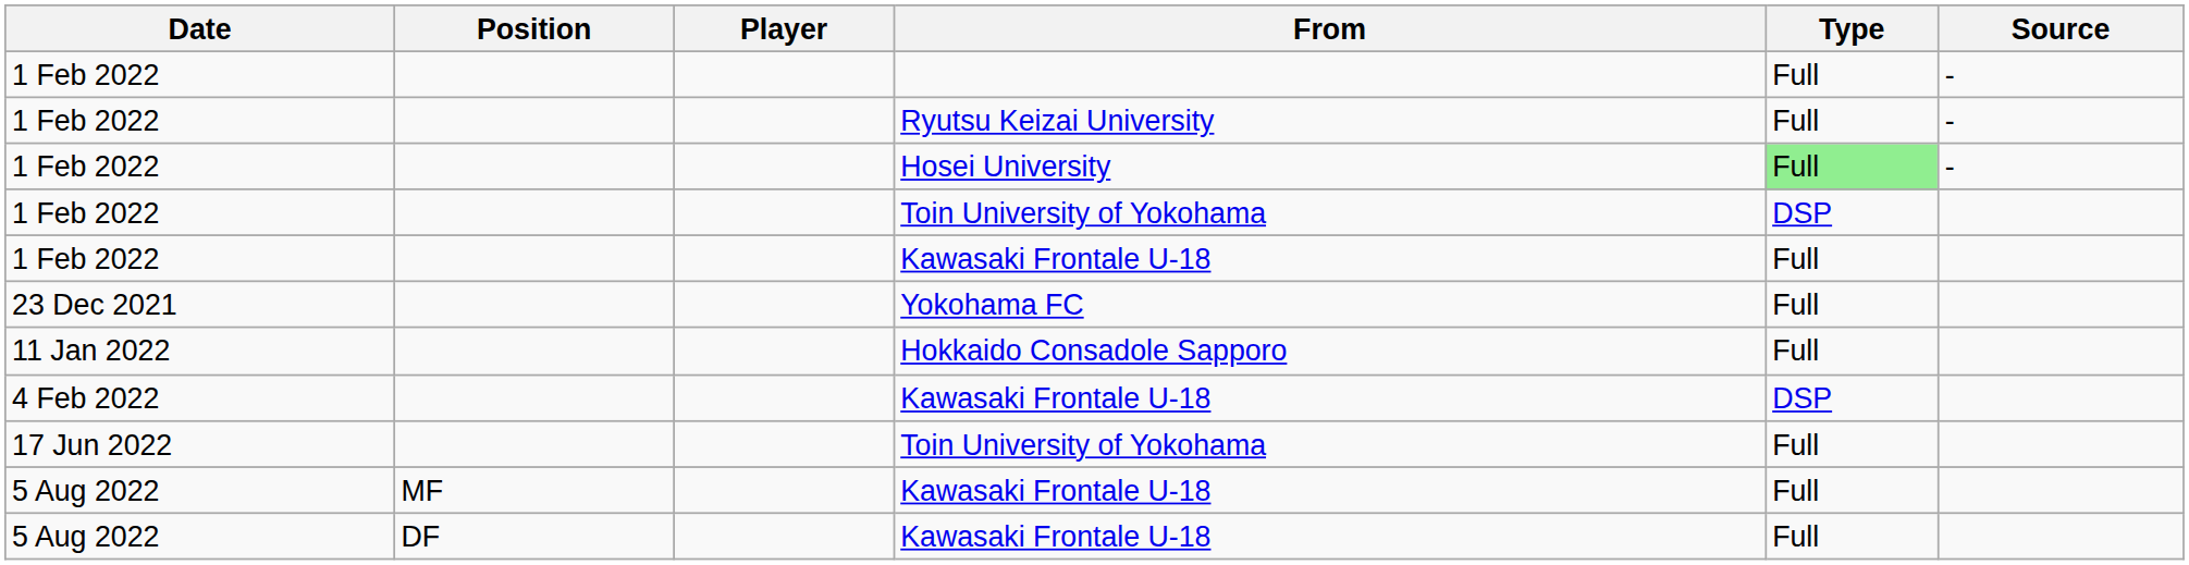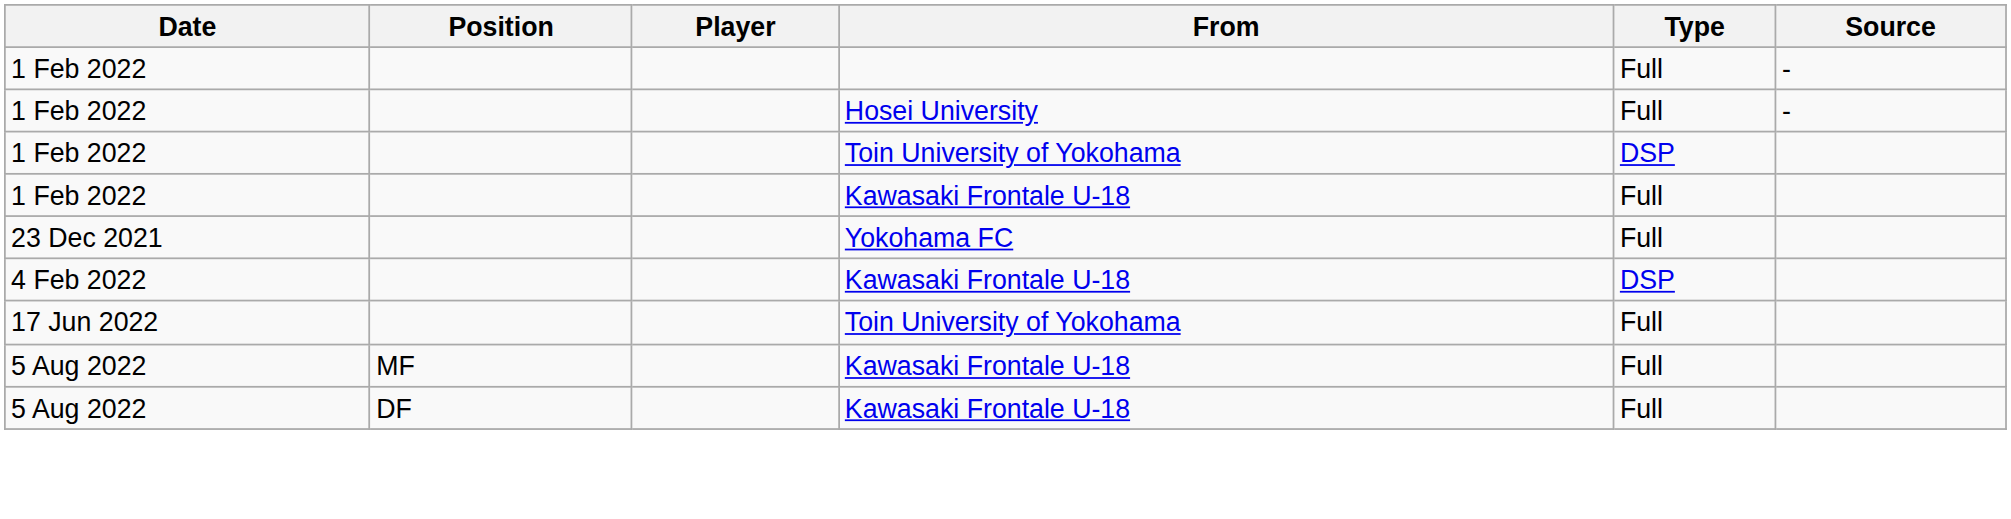 <table class="wikitable sortable" style="width:90%; text-align:center; font-size:95%; text-align:left;">
 <tr>
 <th>Date</th>
 <th>Position</th>
 <th>Player</th>
 <th>From</th>
 <th>Type</th>
 <th>Source</th>
 </tr>
 <tr>
 <td>1 Feb 2022</td>
 <td></td>
 <td></td>
 <td> </td>
 <td>Full</td>
 <td>-</td>
 </tr>
 <tr>
 <td>1 Feb 2022</td>
 <td></td>
 <td></td>
-<td> <a href='#'>Ryutsu Keizai University</a></td>
+<td> <a href='#'>Hosei University</a></td>
 <td>Full</td>
-<td>-</td>
-</tr>
-<tr>
-<td>1 Feb 2022</td>
-<td></td>
-<td></td>
-<td> <a href='#'>Hosei University</a></td>
-<td style="background: lightgreen;">Full</td>
 <td>-</td>
 </tr>
 <tr>
 <td>1 Feb 2022</td>
 <td></td>
 <td></td>
 <td> <a href='#'>Toin University of Yokohama</a></td>
 <td><a href='#'>DSP</a></td>
 <td></td>
 </tr>
 <tr>
 <td>1 Feb 2022</td>
 <td></td>
 <td></td>
 <td> <a href='#'>Kawasaki Frontale U-18</a></td>
 <td>Full</td>
 <td></td>
 </tr>
 <tr>
 <td>23 Dec 2021</td>
 <td></td>
 <td></td>
 <td> <a href='#'>Yokohama FC</a></td>
-<td>Full</td>
-<td></td>
-</tr>
-<tr>
-<td>11 Jan 2022</td>
-<td></td>
-<td></td>
-<td> <a href='#'>Hokkaido Consadole Sapporo</a></td>
 <td>Full</td>
 <td></td>
 </tr>
 <tr>
 <td>4 Feb 2022</td>
 <td></td>
 <td></td>
 <td> <a href='#'>Kawasaki Frontale U-18</a></td>
 <td><a href='#'>DSP</a></td>
 <td></td>
 </tr>
 <tr>
 <td>17 Jun 2022</td>
 <td></td>
 <td></td>
 <td> <a href='#'>Toin University of Yokohama</a></td>
 <td>Full</td>
 <td></td>
 </tr>
 <tr>
 <td>5 Aug 2022</td>
 <td>MF</td>
 <td></td>
 <td> <a href='#'>Kawasaki Frontale U-18</a></td>
 <td>Full</td>
 <td></td>
 </tr>
 <tr>
 <td>5 Aug 2022</td>
 <td>DF</td>
 <td></td>
 <td> <a href='#'>Kawasaki Frontale U-18</a></td>
 <td>Full</td>
 <td></td>
 </tr>
 </table>
